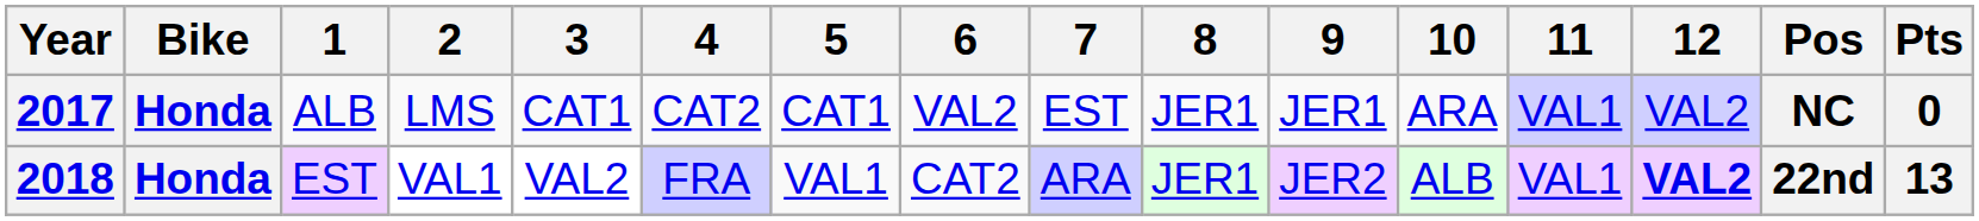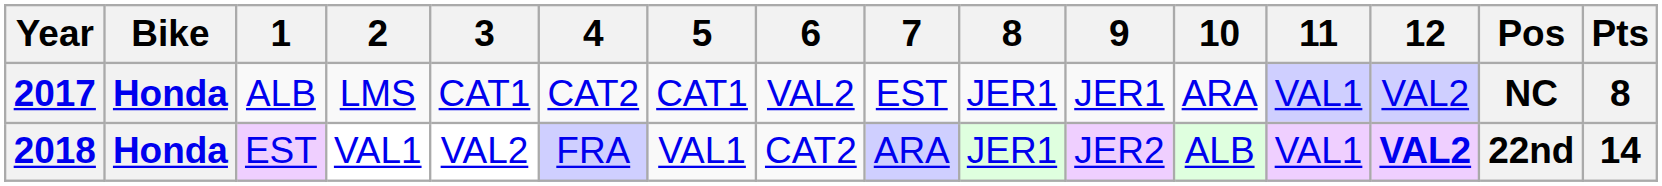 <table class="wikitable" style="text-align:center;">
 <tr>
 <th>Year</th>
 <th>Bike</th>
 <th>1</th>
 <th>2</th>
 <th>3</th>
 <th>4</th>
 <th>5</th>
 <th>6</th>
 <th>7</th>
 <th>8</th>
 <th>9</th>
 <th>10</th>
 <th>11</th>
 <th>12</th>
 <th>Pos</th>
 <th>Pts</th>
 </tr>
 <tr>
 <th><a href='#'>2017</a></th>
 <th><a href='#'>Honda</a></th>
 <td><a href='#'>ALB</a></td>
 <td><a href='#'>LMS</a></td>
 <td><a href='#'>CAT1</a></td>
 <td><a href='#'>CAT2</a></td>
 <td><a href='#'>CAT1</a></td>
 <td><a href='#'>VAL2</a></td>
 <td><a href='#'>EST</a></td>
 <td><a href='#'>JER1</a></td>
 <td><a href='#'>JER1</a></td>
 <td><a href='#'>ARA</a></td>
 <td style="background:#cfcfff;"><a href='#'>VAL1</a><br></td>
 <td style="background:#cfcfff;"><a href='#'>VAL2</a><br></td>
 <th>NC</th>
-<th>0</th>
+<th>8</th>
 </tr>
 <tr>
 <th><a href='#'>2018</a></th>
 <th><a href='#'>Honda</a></th>
 <td style="background:#efcfff;"><a href='#'>EST</a><br></td>
 <td style="background:#ffffff;"><a href='#'>VAL1</a><br></td>
 <td style="background:#ffffff;"><a href='#'>VAL2</a><br></td>
 <td style="background:#cfcfff;"><a href='#'>FRA</a><br></td>
 <td><a href='#'>VAL1</a></td>
 <td><a href='#'>CAT2</a></td>
 <td style="background:#cfcfff;"><a href='#'>ARA</a><br></td>
 <td style="background:#dfffdf;"><a href='#'>JER1</a><br></td>
 <td style="background:#efcfff;"><a href='#'>JER2</a><br></td>
 <td style="background:#dfffdf;"><a href='#'>ALB</a><br></td>
 <td style="background:#efcfff;"><a href='#'>VAL1</a><br></td>
 <td style="background:#efcfff;"><strong><a href='#'>VAL2</a><br></strong></td>
 <th>22nd</th>
-<th>13</th>
+<th>14</th>
 </tr>
 </table>
